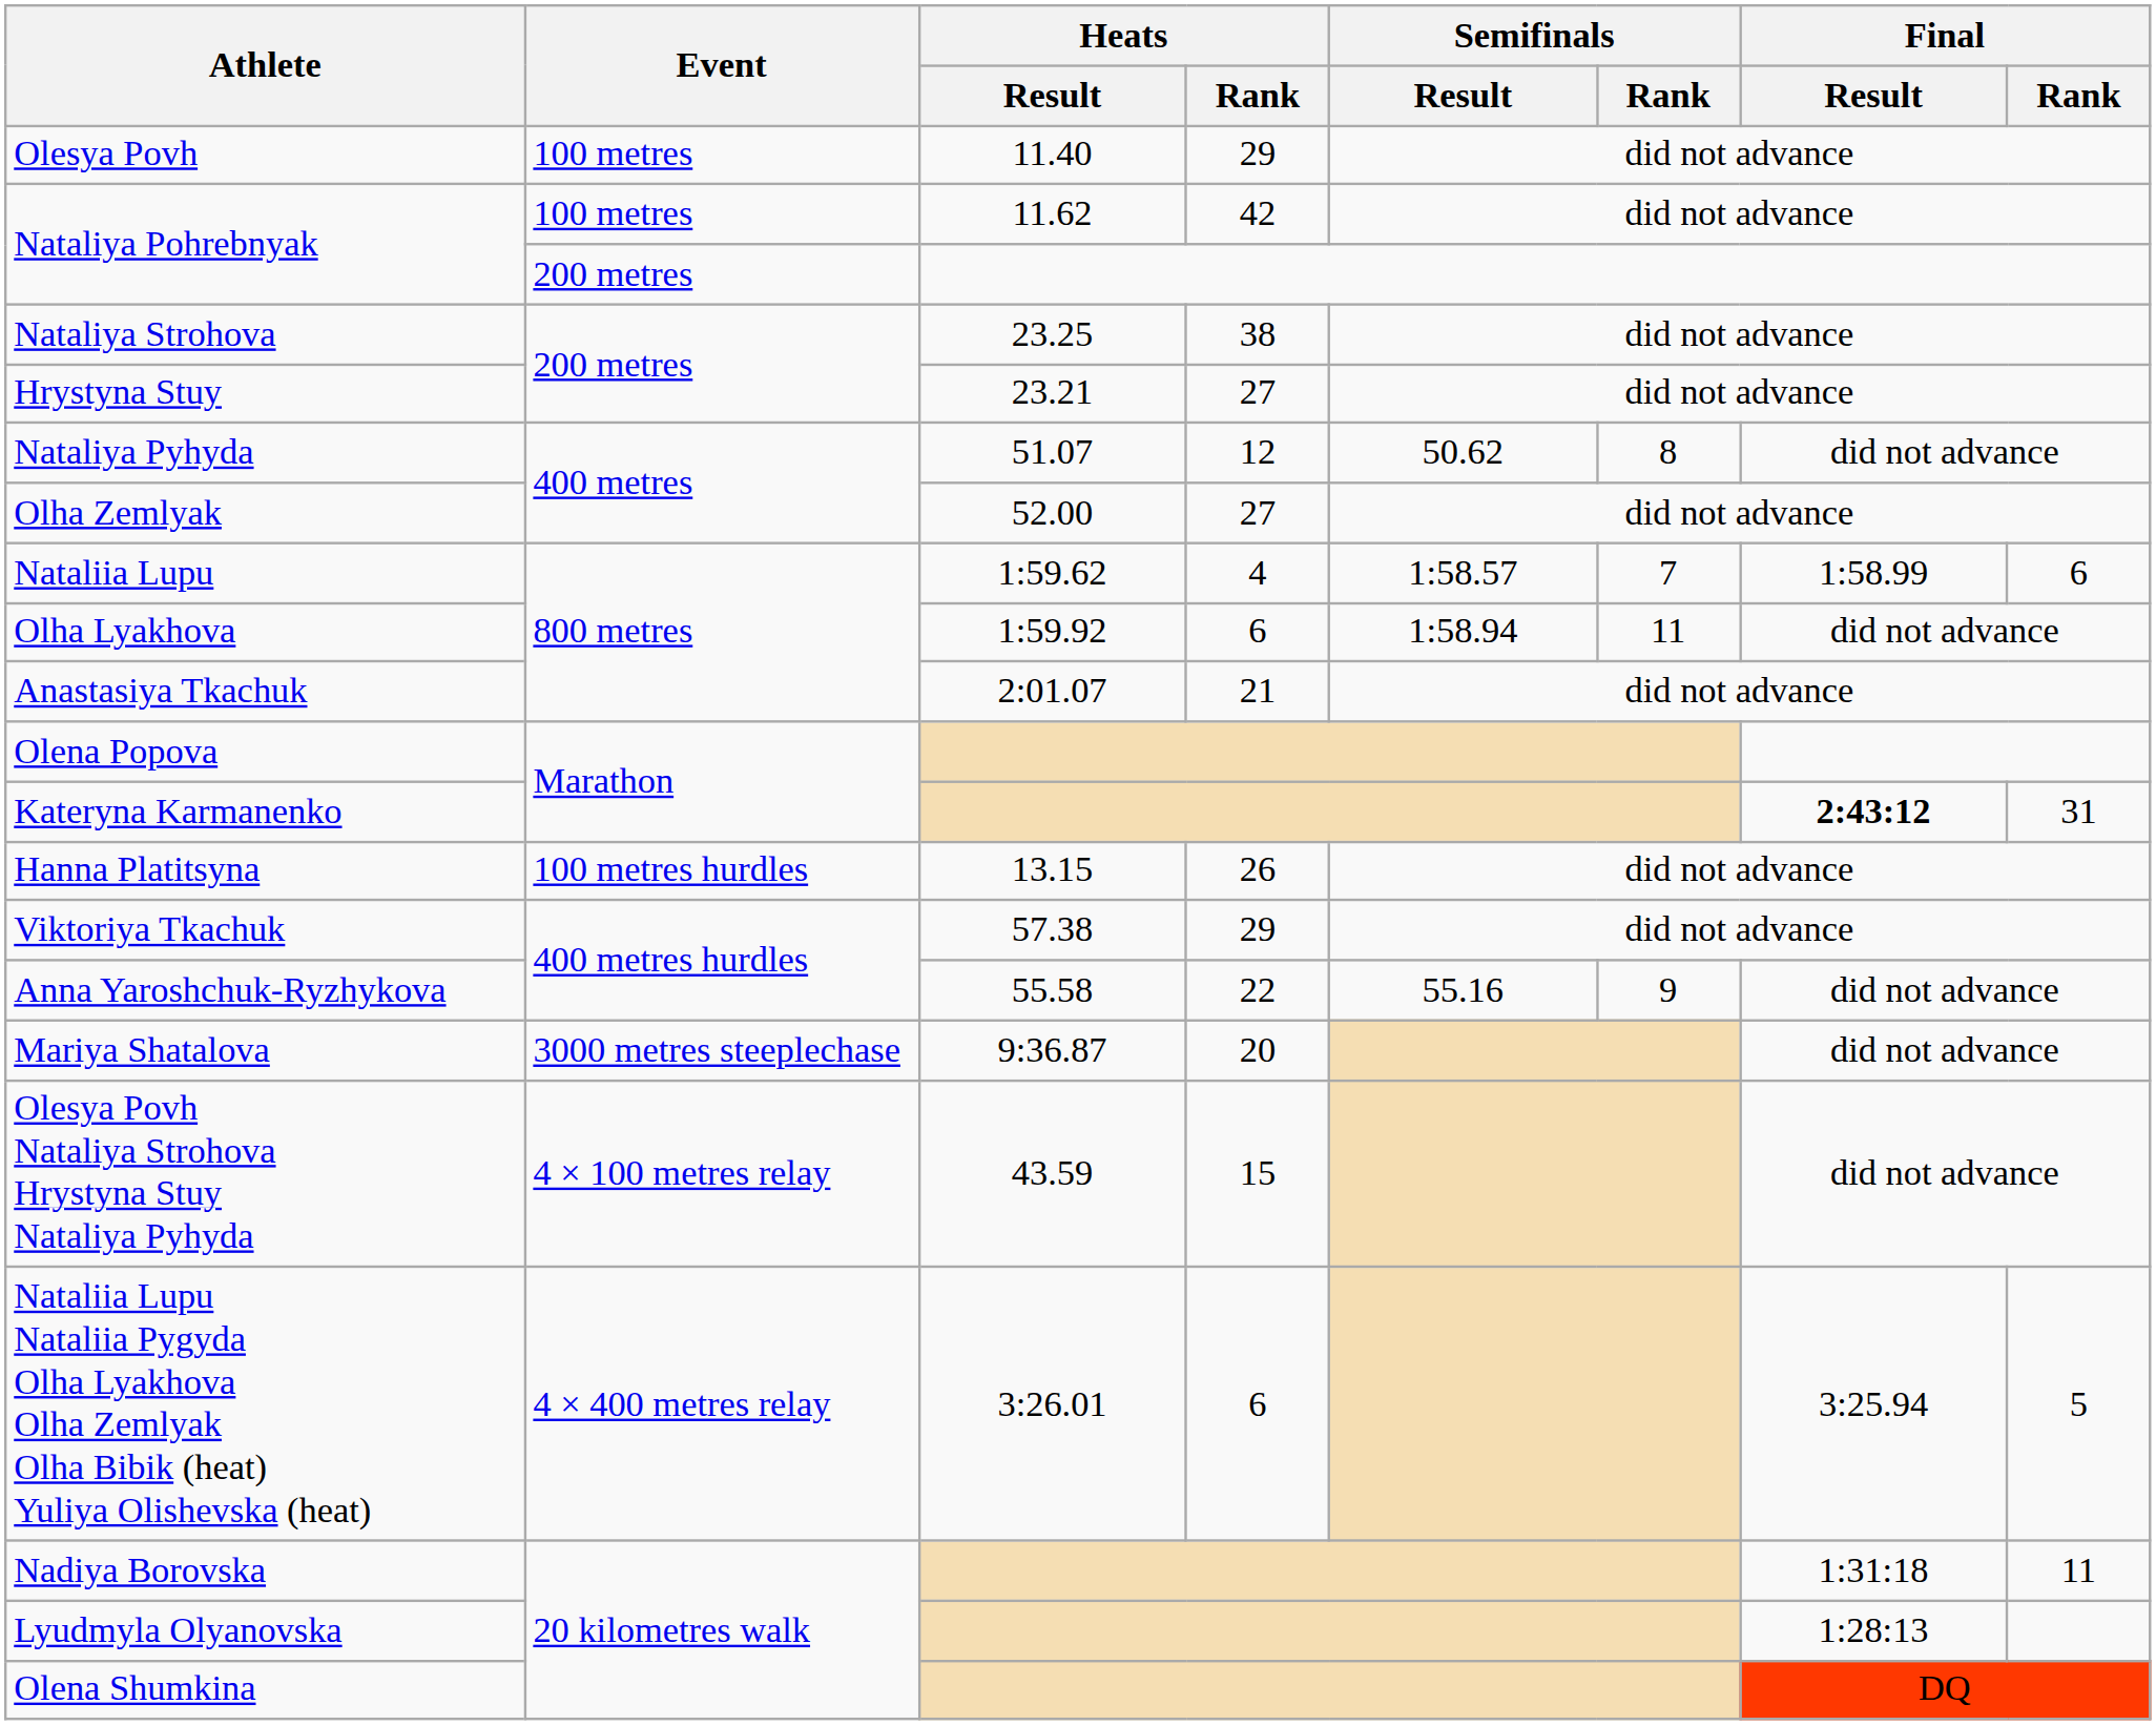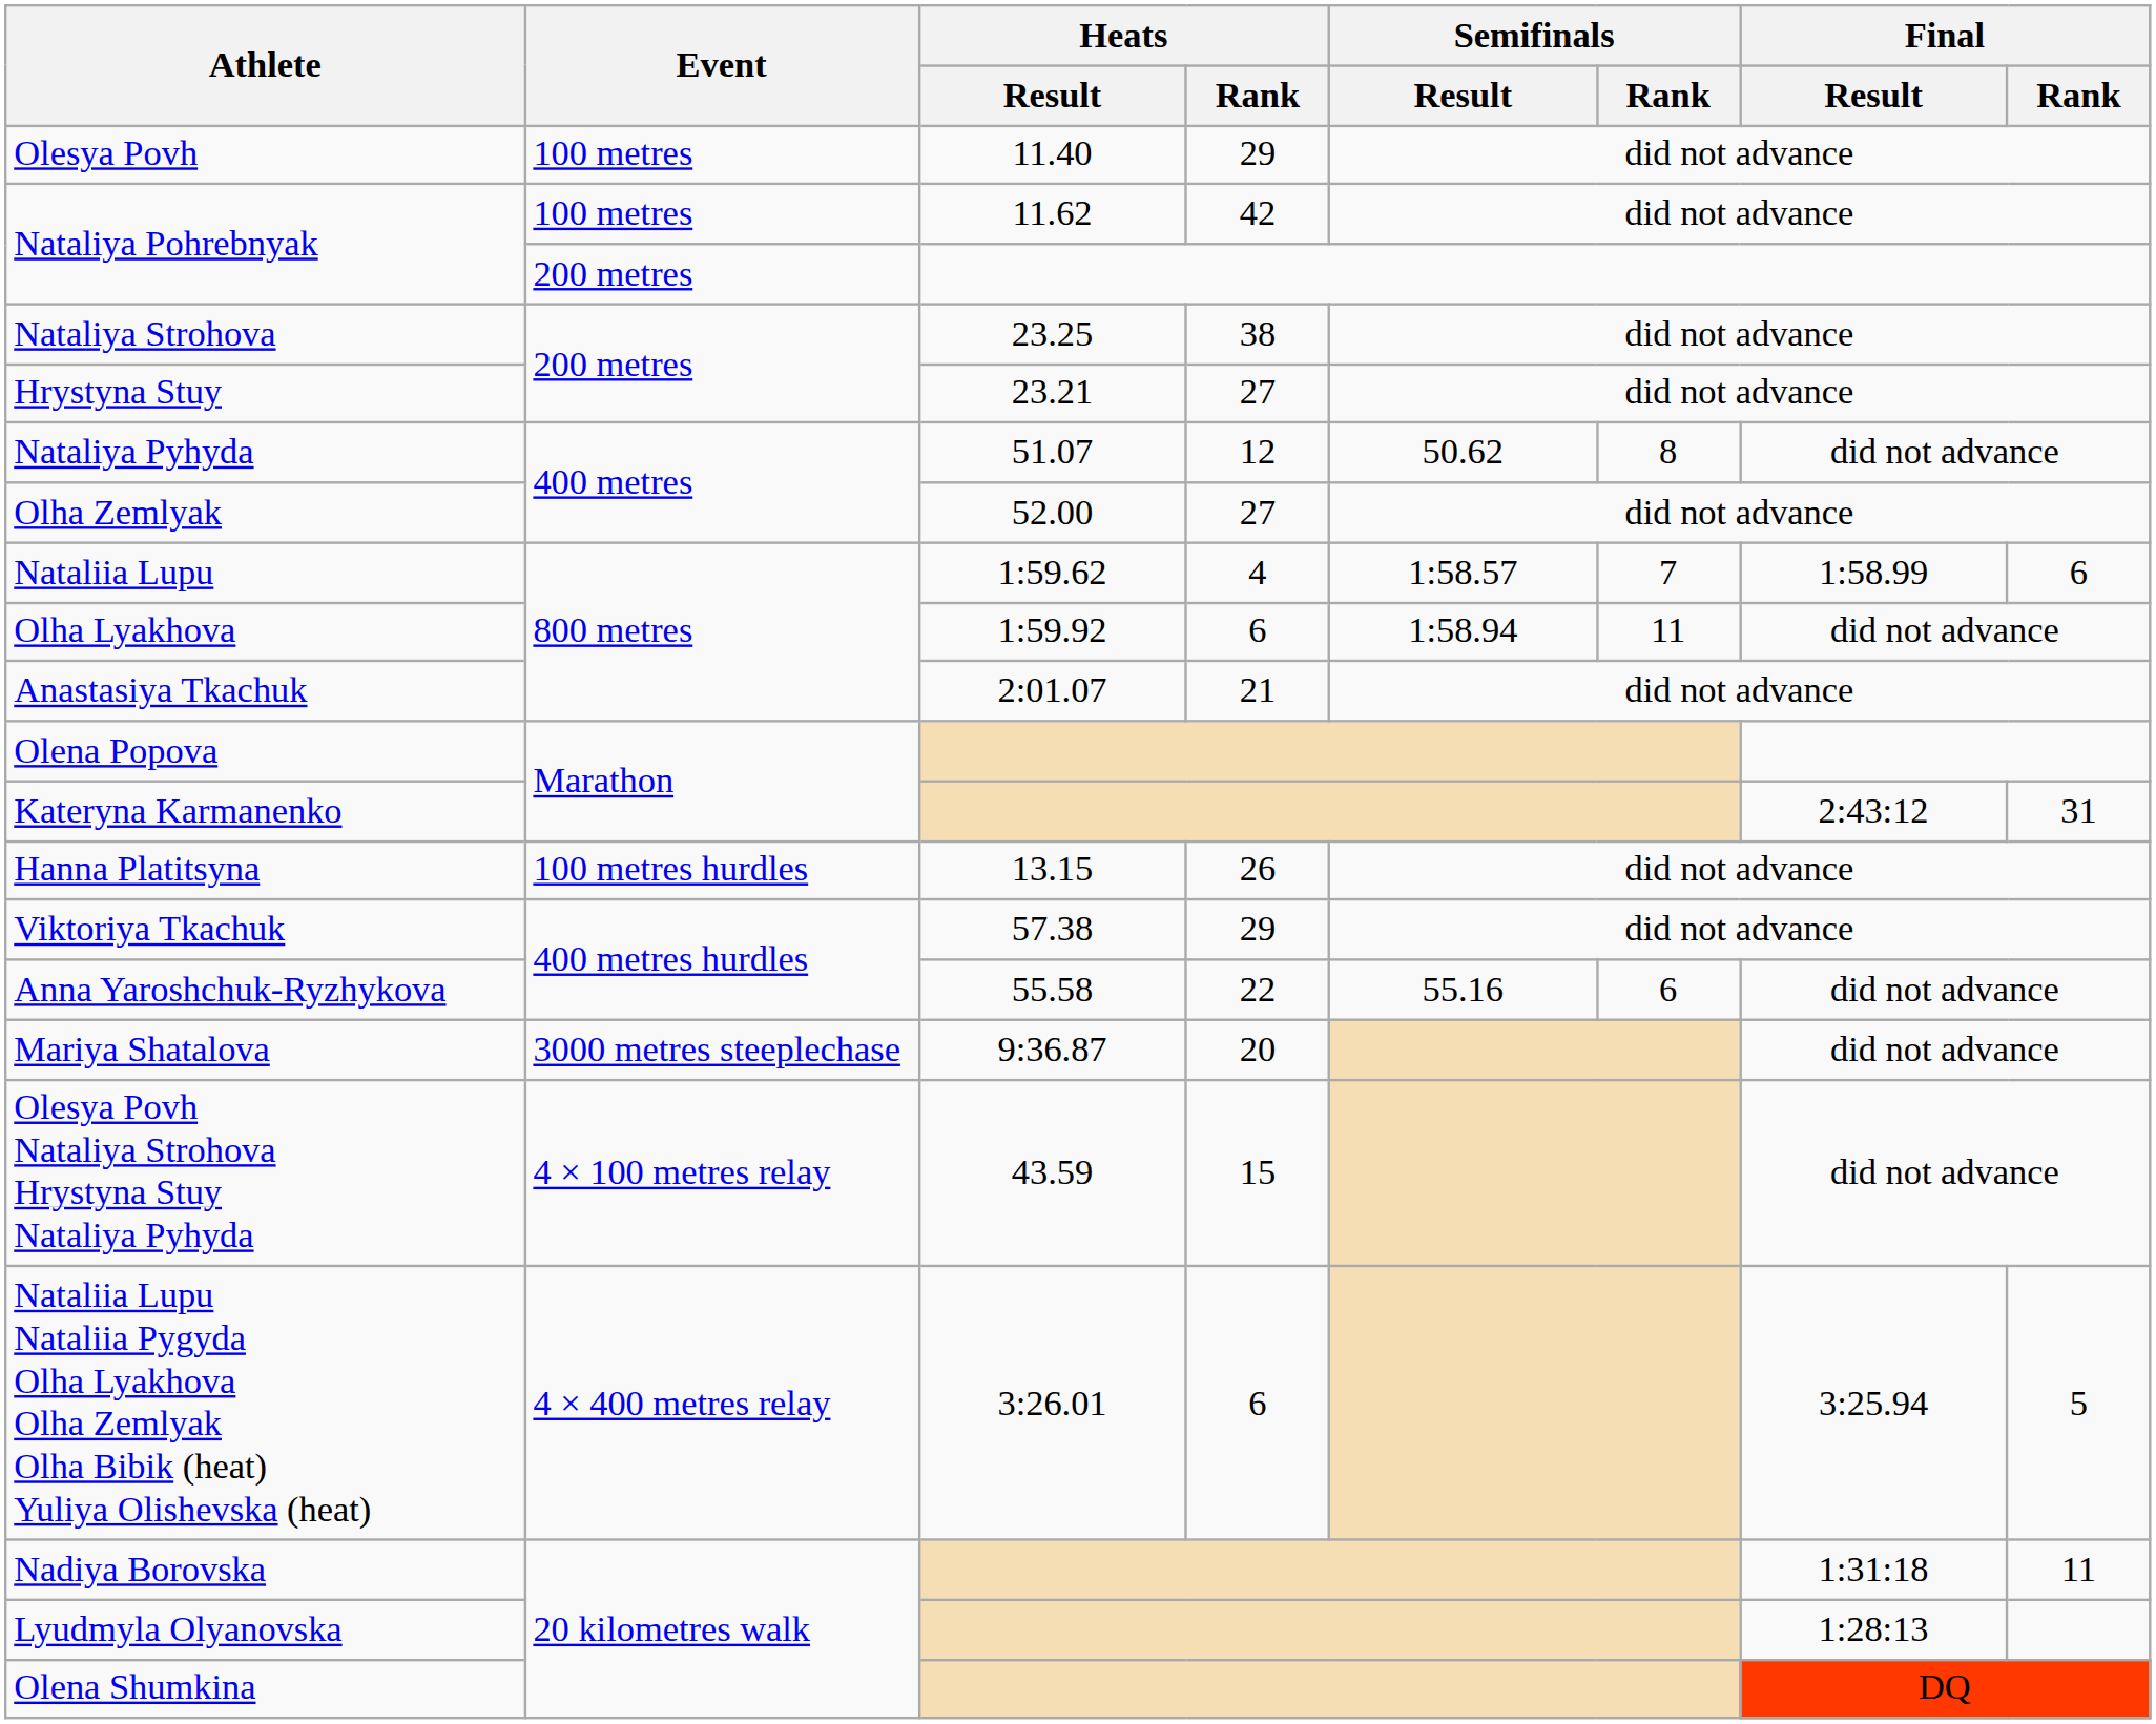 <table class=wikitable style="font-size:90%;">
 <tr>
 <th rowspan=2 width=200>Athlete</th>
 <th rowspan=2 width=150>Event</th>
 <th colspan=2 width=150>Heats</th>
 <th colspan=2 width=150>Semifinals</th>
 <th colspan=2 width=150>Final</th>
 </tr>
 <tr>
 <th width=100>Result</th>
 <th width=50>Rank</th>
 <th width=100>Result</th>
 <th width=50>Rank</th>
 <th width=100>Result</th>
 <th width=50>Rank</th>
 </tr>
 <tr style=text-align:center>
 <td style=text-align:left><a href='#'>Olesya Povh</a></td>
 <td style=text-align:left><a href='#'>100 metres</a></td>
 <td>11.40</td>
 <td>29</td>
 <td colspan=4>did not advance</td>
 </tr>
 <tr style=text-align:center>
 <td style=text-align:left rowspan=2><a href='#'>Nataliya Pohrebnyak</a></td>
 <td style=text-align:left><a href='#'>100 metres</a></td>
 <td>11.62</td>
 <td>42</td>
 <td colspan=4>did not advance</td>
 </tr>
 <tr style=text-align:center>
 <td style=text-align:left><a href='#'>200 metres</a></td>
 <td colspan=6></td>
 </tr>
 <tr style=text-align:center>
 <td style=text-align:left><a href='#'>Nataliya Strohova</a></td>
 <td style=text-align:left rowspan=2><a href='#'>200 metres</a></td>
 <td>23.25</td>
 <td>38</td>
 <td colspan=4>did not advance</td>
 </tr>
 <tr style=text-align:center>
 <td style=text-align:left><a href='#'>Hrystyna Stuy</a></td>
 <td>23.21</td>
 <td>27</td>
 <td colspan=4>did not advance</td>
 </tr>
 <tr style=text-align:center>
 <td style=text-align:left><a href='#'>Nataliya Pyhyda</a></td>
 <td style=text-align:left rowspan=2><a href='#'>400 metres</a></td>
 <td>51.07 </td>
 <td>12</td>
 <td>50.62 </td>
 <td>8</td>
 <td colspan=2>did not advance</td>
 </tr>
 <tr style=text-align:center>
 <td style=text-align:left><a href='#'>Olha Zemlyak</a></td>
 <td>52.00</td>
 <td>27</td>
 <td colspan=4>did not advance</td>
 </tr>
 <tr style=text-align:center>
 <td style=text-align:left><a href='#'>Nataliia Lupu</a></td>
 <td style=text-align:left rowspan=3><a href='#'>800 metres</a></td>
 <td>1:59.62 </td>
 <td>4</td>
 <td>1:58.57 </td>
 <td>7</td>
 <td>1:58.99</td>
 <td>6</td>
 </tr>
 <tr style=text-align:center>
 <td style=text-align:left><a href='#'>Olha Lyakhova</a></td>
 <td>1:59.92 </td>
 <td>6</td>
 <td>1:58.94 </td>
 <td>11</td>
 <td colspan=2>did not advance</td>
 </tr>
 <tr style=text-align:center>
 <td style=text-align:left><a href='#'>Anastasiya Tkachuk</a></td>
 <td>2:01.07</td>
 <td>21</td>
 <td colspan=4>did not advance</td>
 </tr>
 <tr style=text-align:center>
 <td style=text-align:left><a href='#'>Olena Popova</a></td>
 <td style=text-align:left rowspan=2><a href='#'>Marathon</a></td>
 <td colspan=4 bgcolor="wheat"></td>
 <td colspan=2></td>
 </tr>
 <tr style=text-align:center>
 <td style=text-align:left><a href='#'>Kateryna Karmanenko</a></td>
 <td colspan=4 bgcolor="wheat"></td>
-<td><strong>2:43:12 </strong></td>
+<td>2:43:12 </td>
 <td>31</td>
 </tr>
 <tr style=text-align:center>
 <td style=text-align:left><a href='#'>Hanna Platitsyna</a></td>
 <td style=text-align:left><a href='#'>100 metres hurdles</a></td>
 <td>13.15</td>
 <td>26</td>
 <td colspan=4>did not advance</td>
 </tr>
 <tr style=text-align:center>
 <td style=text-align:left><a href='#'>Viktoriya Tkachuk</a></td>
 <td style=text-align:left rowspan=2><a href='#'>400 metres hurdles</a></td>
 <td>57.38</td>
 <td>29</td>
 <td colspan=4>did not advance</td>
 </tr>
 <tr style=text-align:center>
 <td style=text-align:left><a href='#'>Anna Yaroshchuk-Ryzhykova</a></td>
 <td>55.58 </td>
 <td>22</td>
 <td>55.16 </td>
-<td>9</td>
+<td>6</td>
 <td colspan=2>did not advance</td>
 </tr>
 <tr style=text-align:center>
 <td style=text-align:left><a href='#'>Mariya Shatalova</a></td>
 <td style=text-align:left><a href='#'>3000 metres steeplechase</a></td>
 <td>9:36.87 </td>
 <td>20</td>
 <td colspan=2 bgcolor="wheat"></td>
 <td colspan=2>did not advance</td>
 </tr>
 <tr style=text-align:center>
 <td style=text-align:left><a href='#'>Olesya Povh</a><br><a href='#'>Nataliya Strohova</a><br><a href='#'>Hrystyna Stuy</a><br><a href='#'>Nataliya Pyhyda</a></td>
 <td style=text-align:left><a href='#'>4 × 100 metres relay</a></td>
 <td>43.59</td>
 <td>15</td>
 <td colspan=2 bgcolor="wheat"></td>
 <td colspan=2>did not advance</td>
 </tr>
 <tr style=text-align:center>
 <td style=text-align:left><a href='#'>Nataliia Lupu</a><br><a href='#'>Nataliia Pygyda</a><br><a href='#'>Olha Lyakhova</a><br><a href='#'>Olha Zemlyak</a><br><a href='#'>Olha Bibik</a> (heat)<br><a href='#'>Yuliya Olishevska</a> (heat)</td>
 <td style=text-align:left><a href='#'>4 × 400 metres relay</a></td>
 <td>3:26.01 </td>
 <td>6</td>
 <td colspan=2 bgcolor="wheat"></td>
 <td>3:25.94 </td>
 <td>5</td>
 </tr>
 <tr style=text-align:center>
 <td style=text-align:left><a href='#'>Nadiya Borovska</a></td>
 <td style=text-align:left rowspan=3><a href='#'>20 kilometres walk</a></td>
 <td colspan=4 bgcolor="wheat"></td>
 <td>1:31:18</td>
 <td>11</td>
 </tr>
 <tr style=text-align:center>
 <td style=text-align:left><a href='#'>Lyudmyla Olyanovska</a></td>
 <td colspan=4 bgcolor="wheat"></td>
 <td>1:28:13</td>
 <td></td>
 </tr>
 <tr style=text-align:center>
 <td style=text-align:left><a href='#'>Olena Shumkina</a></td>
 <td colspan=4 bgcolor="wheat"></td>
 <td colspan=2, bgcolor="#FF3800", align=center>DQ</td>
 </tr>
 </table>
